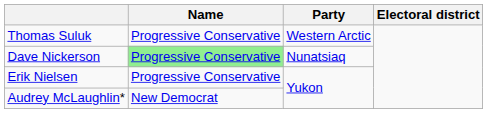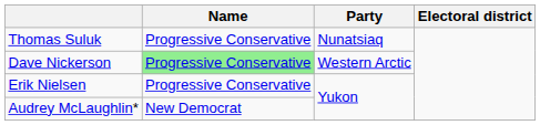 <table class="wikitable">
 <tr>
 <th></th>
 <th>Name</th>
 <th>Party</th>
 <th>Electoral district</th>
 </tr>
 <tr>
 <td><a href='#'>Thomas Suluk</a></td>
 <td><a href='#'>Progressive Conservative</a></td>
-<td><a href='#'>Western Arctic</a></td>
+<td><a href='#'>Nunatsiaq</a></td>
 </tr>
 <tr>
 <td><a href='#'>Dave Nickerson</a></td>
 <td style="background: lightgreen;"><a href='#'>Progressive Conservative</a></td>
-<td><a href='#'>Nunatsiaq</a></td>
+<td><a href='#'>Western Arctic</a></td>
 </tr>
 <tr>
 <td><a href='#'>Erik Nielsen</a></td>
 <td><a href='#'>Progressive Conservative</a></td>
 <td rowspan="2"><a href='#'>Yukon</a></td>
 </tr>
 <tr>
 <td><a href='#'>Audrey McLaughlin</a>*</td>
 <td><a href='#'>New Democrat</a></td>
 </tr>
 </table>
